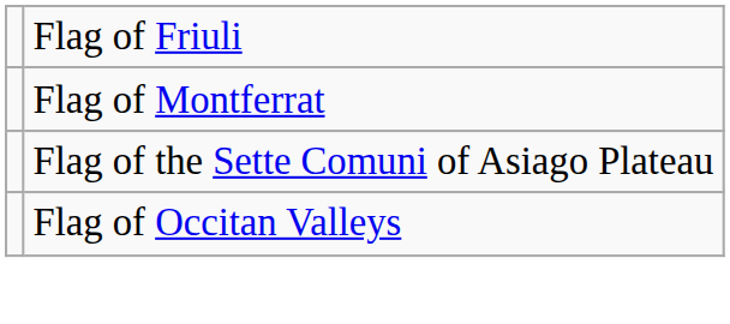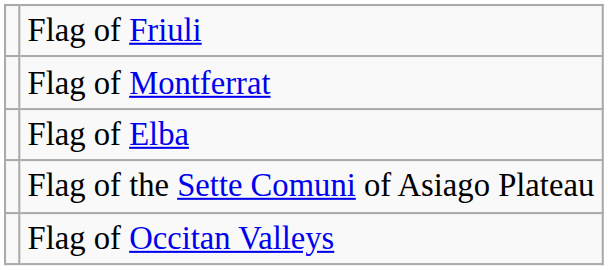 <table class="wikitable">
 <tr>
 <td></td>
 <td>Flag of <a href='#'>Friuli</a></td>
 </tr>
 <tr>
 <td></td>
 <td>Flag of <a href='#'>Montferrat</a></td>
 </tr>
 <tr>
 <td></td>
+<td>Flag of <a href='#'>Elba</a></td>
+</tr>
+<tr>
+<td></td>
 <td>Flag of the <a href='#'>Sette Comuni</a> of Asiago Plateau</td>
 </tr>
 <tr>
 <td></td>
 <td>Flag of <a href='#'>Occitan Valleys</a></td>
 </tr>
 </table>
